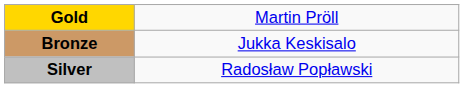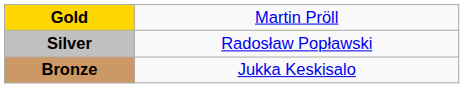 <table class="wikitable" style="text-align:center; " width="35%">
 <tr>
 <td bgcolor="gold"><strong>Gold</strong></td>
 <td><a href='#'>Martin Pröll</a><br>  <small><em></em></small></td>
 </tr>
 <tr>
+<td bgcolor="silver"><strong>Silver</strong></td>
+<td><a href='#'>Radosław Popławski</a><br>  <small><em></em></small></td>
+</tr>
+<tr>
 <td bgcolor="CC9966"><strong>Bronze</strong></td>
 <td><a href='#'>Jukka Keskisalo</a><br>  <small><em></em></small></td>
 </tr>
-<tr>
-<td bgcolor="silver"><strong>Silver</strong></td>
-<td><a href='#'>Radosław Popławski</a><br>  <small><em></em></small></td>
-</tr>
 </table>
